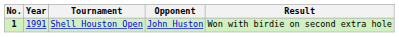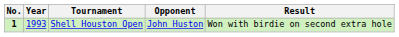 <table class="wikitable" style="font-size:95%;">
 <tr>
 <th>No.</th>
 <th>Year</th>
 <th>Tournament</th>
 <th>Opponent</th>
 <th>Result</th>
 </tr>
 <tr style="background:#D0F0C0;">
 <td align=center><strong>1</strong></td>
-<td><a href='#'>1991</a></td>
+<td><a href='#'>1993</a></td>
 <td><a href='#'>Shell Houston Open</a></td>
 <td> <a href='#'>John Huston</a></td>
 <td>Won with birdie on second extra hole</td>
 </tr>
 </table>
